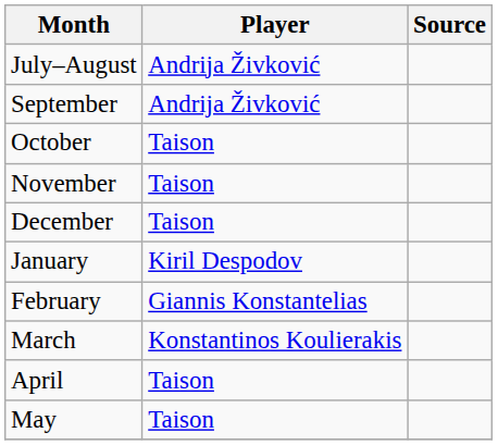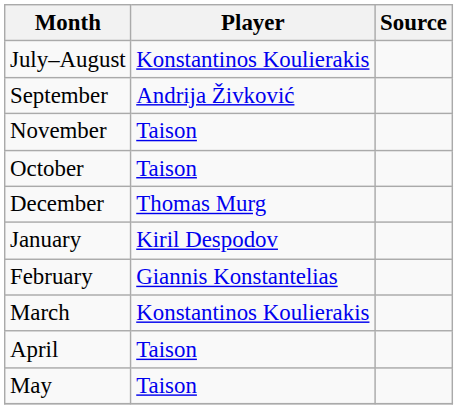 <table class="wikitable" style="text-align:left">
 <tr>
 <th>Month</th>
 <th>Player</th>
 <th>Source</th>
 </tr>
 <tr>
 <td>July–August</td>
-<td> <a href='#'>Andrija Živković</a></td>
+<td> <a href='#'>Konstantinos Koulierakis</a></td>
 <td></td>
 </tr>
 <tr>
 <td>September</td>
 <td> <a href='#'>Andrija Živković</a></td>
 <td></td>
 </tr>
 <tr>
+<td>November</td>
+<td> <a href='#'>Taison</a></td>
+<td></td>
+</tr>
+<tr>
 <td>October</td>
 <td> <a href='#'>Taison</a></td>
 <td></td>
 </tr>
 <tr>
-<td>November</td>
-<td> <a href='#'>Taison</a></td>
-<td></td>
-</tr>
-<tr>
 <td>December</td>
-<td> <a href='#'>Taison</a></td>
+<td> <a href='#'>Thomas Murg</a></td>
 <td></td>
 </tr>
 <tr>
 <td>January</td>
 <td> <a href='#'>Kiril Despodov</a></td>
 <td></td>
 </tr>
 <tr>
 <td>February</td>
 <td> <a href='#'>Giannis Konstantelias</a></td>
 <td></td>
 </tr>
 <tr>
 <td>March</td>
 <td> <a href='#'>Konstantinos Koulierakis</a></td>
 <td></td>
 </tr>
 <tr>
 <td>April</td>
 <td> <a href='#'>Taison</a></td>
 <td></td>
 </tr>
 <tr>
 <td>May</td>
 <td> <a href='#'>Taison</a></td>
 <td></td>
 </tr>
 <tr>
 </tr>
 </table>
